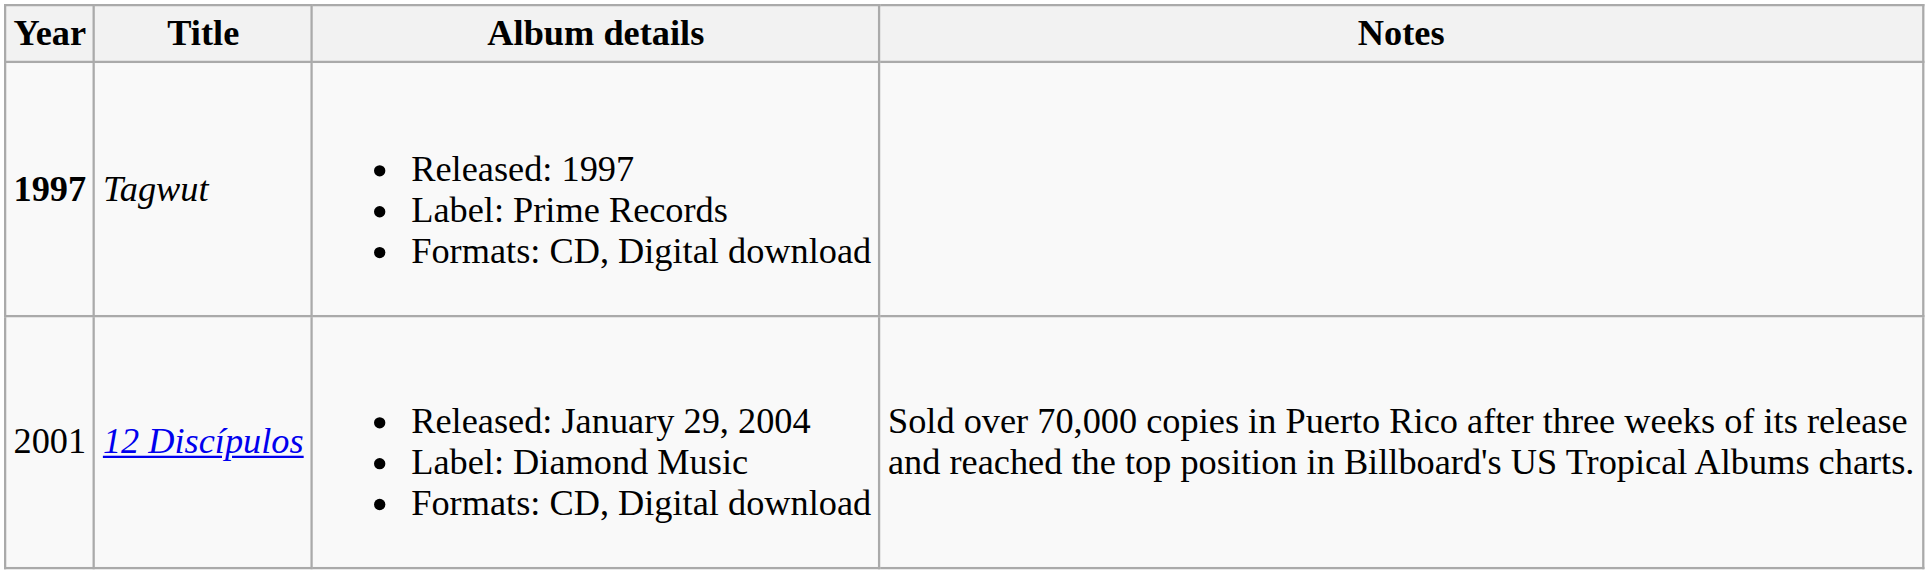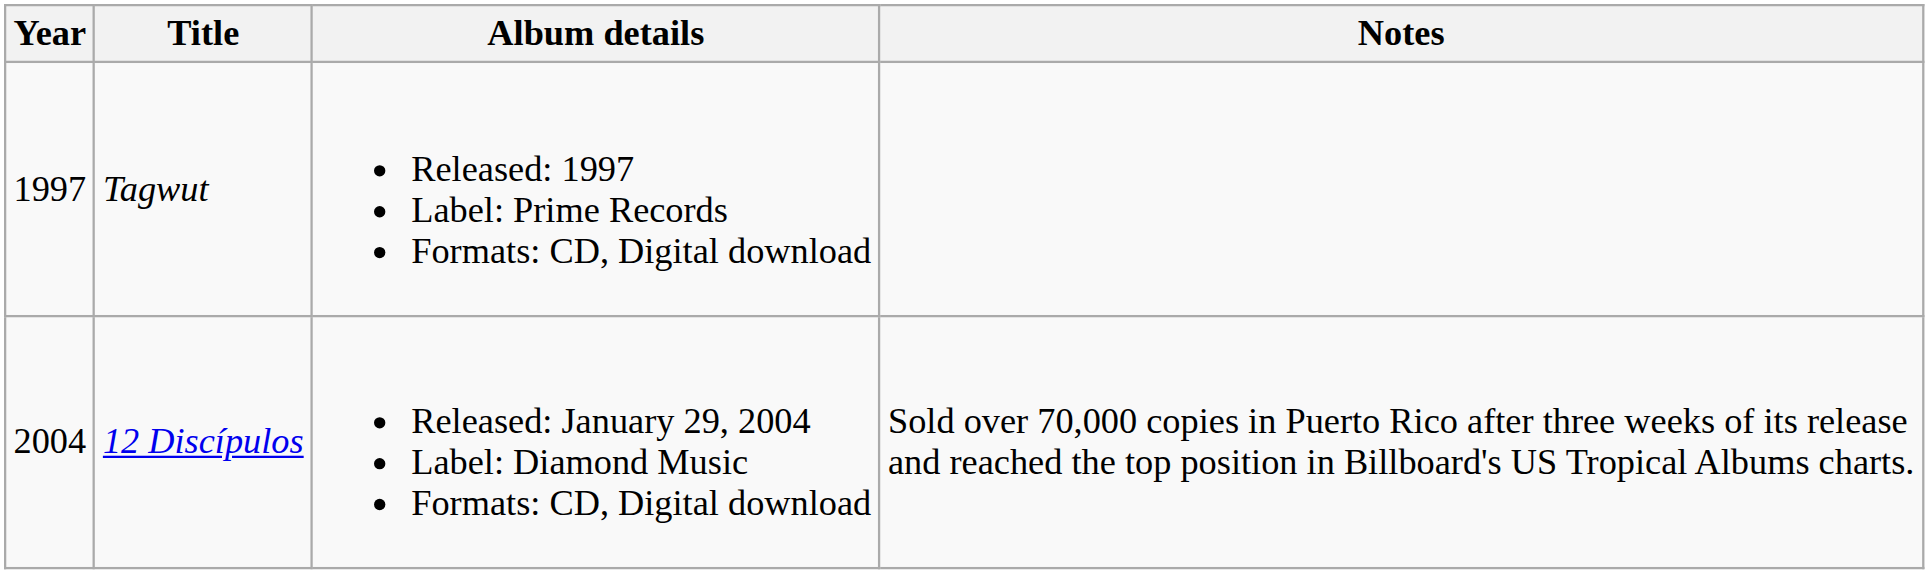 <table class="wikitable">
 <tr>
 <th align="center">Year</th>
 <th align="center">Title</th>
 <th align="center">Album details</th>
 <th align="center">Notes</th>
 </tr>
 <tr>
-<td align="center"><strong>1997</strong></td>
+<td align="center">1997</td>
 <td><em>Tagwut</em></td>
 <td><br><ul><li>Released: 1997</li><li>Label: Prime Records</li><li>Formats: CD, Digital download</li></ul></td>
 <td></td>
 </tr>
 <tr>
-<td align="center">2001</td>
+<td align="center">2004</td>
 <td><em><a href='#'>12 Discípulos</a></em></td>
 <td><br><ul><li>Released: January 29, 2004</li><li>Label: Diamond Music</li><li>Formats: CD, Digital download</li></ul></td>
 <td>Sold over 70,000 copies in Puerto Rico after three weeks of its release<br>and reached the top position in Billboard's US Tropical Albums charts.</td>
 </tr>
 </table>
